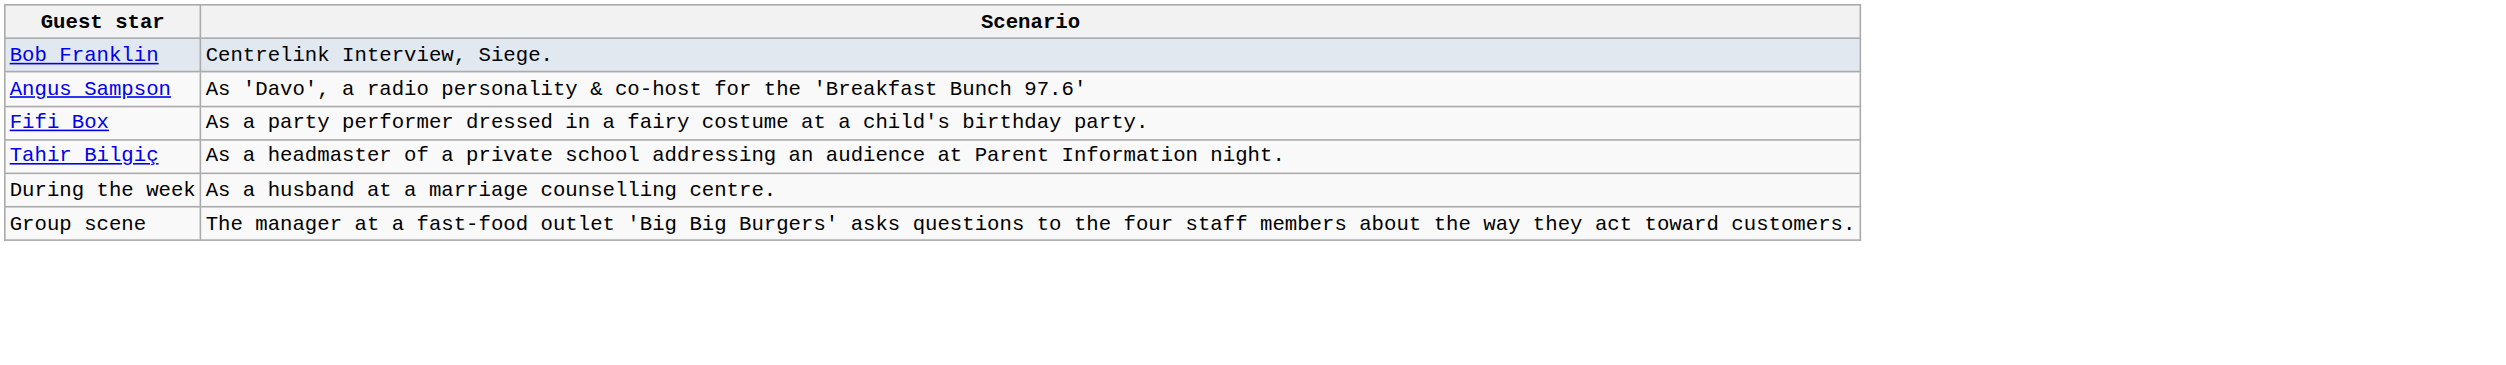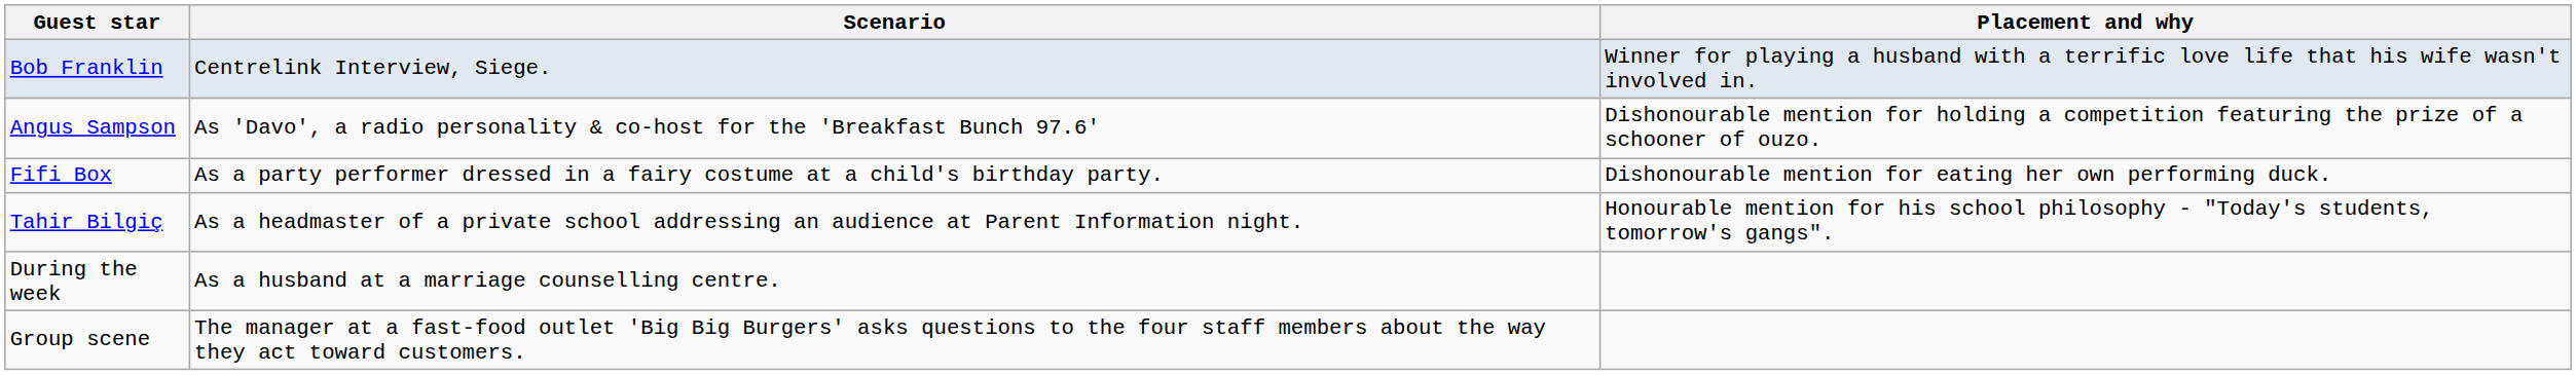 <table class="wikitable">
 <tr>
 <th>Guest star</th>
 <th>Scenario</th>
+<th>Placement and why</th>
 </tr>
 <tr style="background:#E1E8EF;">
 <td><a href='#'>Bob Franklin</a></td>
 <td>Centrelink Interview, Siege.</td>
+<td>Winner for playing a husband with a terrific love life that his wife wasn't involved in.</td>
 </tr>
 <tr>
 <td><a href='#'>Angus Sampson</a></td>
 <td>As 'Davo', a radio personality & co-host for the 'Breakfast Bunch 97.6'</td>
+<td>Dishonourable mention for holding a competition featuring the prize of a schooner of ouzo.</td>
 </tr>
 <tr>
 <td><a href='#'>Fifi Box</a></td>
 <td>As a party performer dressed in a fairy costume at a child's birthday party.</td>
+<td>Dishonourable mention for eating her own performing duck.</td>
 </tr>
 <tr>
 <td><a href='#'>Tahir Bilgiç</a></td>
 <td>As a headmaster of a private school addressing an audience at Parent Information night.</td>
+<td>Honourable mention for his school philosophy - "Today's students, tomorrow's gangs".</td>
 </tr>
 <tr>
 <td>During the week</td>
 <td>As a husband at a marriage counselling centre.</td>
+<td></td>
 </tr>
 <tr>
 <td>Group scene</td>
 <td>The manager at a fast-food outlet 'Big Big Burgers' asks questions to the four staff members about the way they act toward customers.</td>
+<td></td>
 </tr>
 </table>
